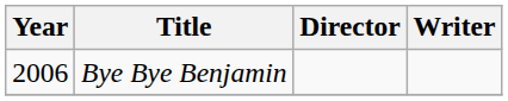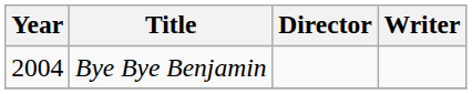 <table class="wikitable">
 <tr>
 <th>Year</th>
 <th>Title</th>
 <th>Director</th>
 <th>Writer</th>
 </tr>
 <tr>
-<td>2006</td>
+<td>2004</td>
 <td><em>Bye Bye Benjamin</em></td>
 <td></td>
 <td></td>
 </tr>
 <tr>
 </tr>
 </table>
